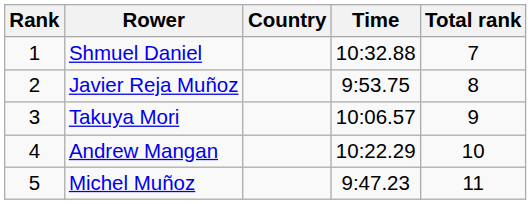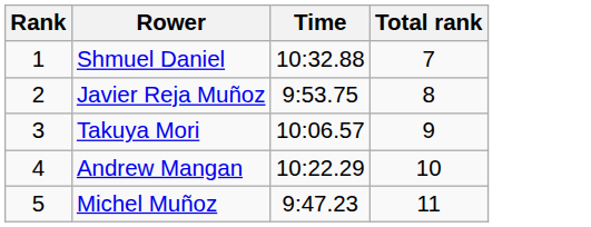 <table class="wikitable" style="text-align:center">
 <tr>
 <th>Rank</th>
 <th>Rower</th>
-<th>Country</th>
 <th>Time</th>
 <th>Total rank</th>
 </tr>
 <tr>
 <td>1</td>
 <td align="left"><a href='#'>Shmuel Daniel</a></td>
-<td align="left"></td>
 <td>10:32.88</td>
 <td>7</td>
 </tr>
 <tr>
 <td>2</td>
 <td align="left"><a href='#'>Javier Reja Muñoz</a></td>
-<td align="left"></td>
 <td>9:53.75</td>
 <td>8</td>
 </tr>
 <tr>
 <td>3</td>
 <td align="left"><a href='#'>Takuya Mori</a></td>
-<td align="left"></td>
 <td>10:06.57</td>
 <td>9</td>
 </tr>
 <tr>
 <td>4</td>
 <td align="left"><a href='#'>Andrew Mangan</a></td>
-<td align="left"></td>
 <td>10:22.29</td>
 <td>10</td>
 </tr>
 <tr>
 <td>5</td>
 <td align="left"><a href='#'>Michel Muñoz</a></td>
-<td align="left"></td>
 <td>9:47.23</td>
 <td>11</td>
 </tr>
 </table>
